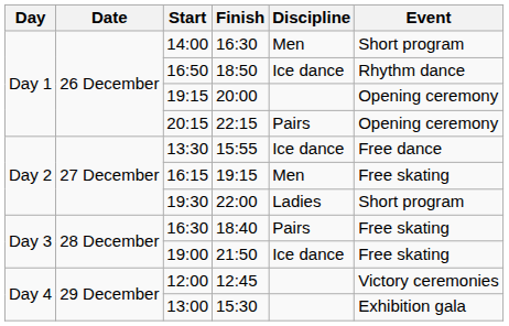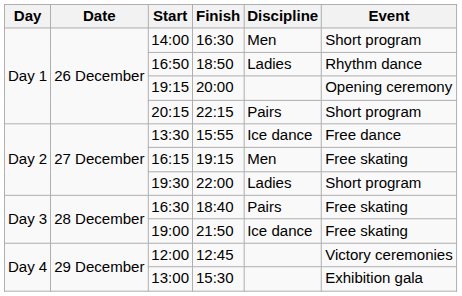 <table class="wikitable">
 <tr>
 <th>Day</th>
 <th>Date</th>
 <th>Start</th>
 <th>Finish</th>
 <th>Discipline</th>
 <th>Event</th>
 </tr>
 <tr>
 <td rowspan=4>Day 1</td>
 <td rowspan=4>26 December</td>
 <td>14:00</td>
 <td>16:30</td>
 <td>Men</td>
 <td>Short program</td>
 </tr>
 <tr>
 <td>16:50</td>
 <td>18:50</td>
-<td>Ice dance</td>
+<td>Ladies</td>
 <td>Rhythm dance</td>
 </tr>
 <tr>
 <td>19:15</td>
 <td>20:00</td>
 <td></td>
 <td>Opening ceremony</td>
 </tr>
 <tr>
 <td>20:15</td>
 <td>22:15</td>
 <td>Pairs</td>
-<td>Opening ceremony</td>
+<td>Short program</td>
 </tr>
 <tr>
 <td rowspan=3>Day 2</td>
 <td rowspan=3>27 December</td>
 <td>13:30</td>
 <td>15:55</td>
 <td>Ice dance</td>
 <td>Free dance</td>
 </tr>
 <tr>
 <td>16:15</td>
 <td>19:15</td>
 <td>Men</td>
 <td>Free skating</td>
 </tr>
 <tr>
 <td>19:30</td>
 <td>22:00</td>
 <td>Ladies</td>
 <td>Short program</td>
 </tr>
 <tr>
 <td rowspan=2>Day 3</td>
 <td rowspan=2>28 December</td>
 <td>16:30</td>
 <td>18:40</td>
 <td>Pairs</td>
 <td>Free skating</td>
 </tr>
 <tr>
 <td>19:00</td>
 <td>21:50</td>
 <td>Ice dance</td>
 <td>Free skating</td>
 </tr>
 <tr>
 <td rowspan=2>Day 4</td>
 <td rowspan=2>29 December</td>
 <td>12:00</td>
 <td>12:45</td>
 <td></td>
 <td>Victory ceremonies</td>
 </tr>
 <tr>
 <td>13:00</td>
 <td>15:30</td>
 <td></td>
 <td>Exhibition gala</td>
 </tr>
 </table>
